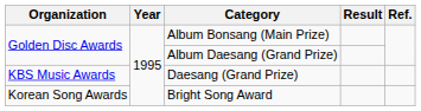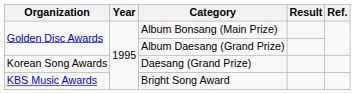 <table class="wikitable">
 <tr>
 <th>Organization</th>
 <th>Year</th>
 <th>Category</th>
 <th>Result</th>
 <th>Ref.</th>
 </tr>
 <tr>
 <td rowspan="2"><a href='#'>Golden Disc Awards</a></td>
 <td rowspan="4">1995</td>
 <td>Album Bonsang (Main Prize)</td>
 <td></td>
 <td rowspan="2" style="text-align:center;"></td>
 </tr>
 <tr>
 <td>Album Daesang (Grand Prize)</td>
 <td></td>
 </tr>
 <tr>
-<td><a href='#'>KBS Music Awards</a></td>
+<td>Korean Song Awards</td>
 <td>Daesang (Grand Prize)</td>
 <td></td>
 <td style="text-align:center;"></td>
 </tr>
 <tr>
-<td>Korean Song Awards</td>
+<td><a href='#'>KBS Music Awards</a></td>
 <td>Bright Song Award</td>
 <td></td>
 <td style="text-align:center;"></td>
 </tr>
 </table>
